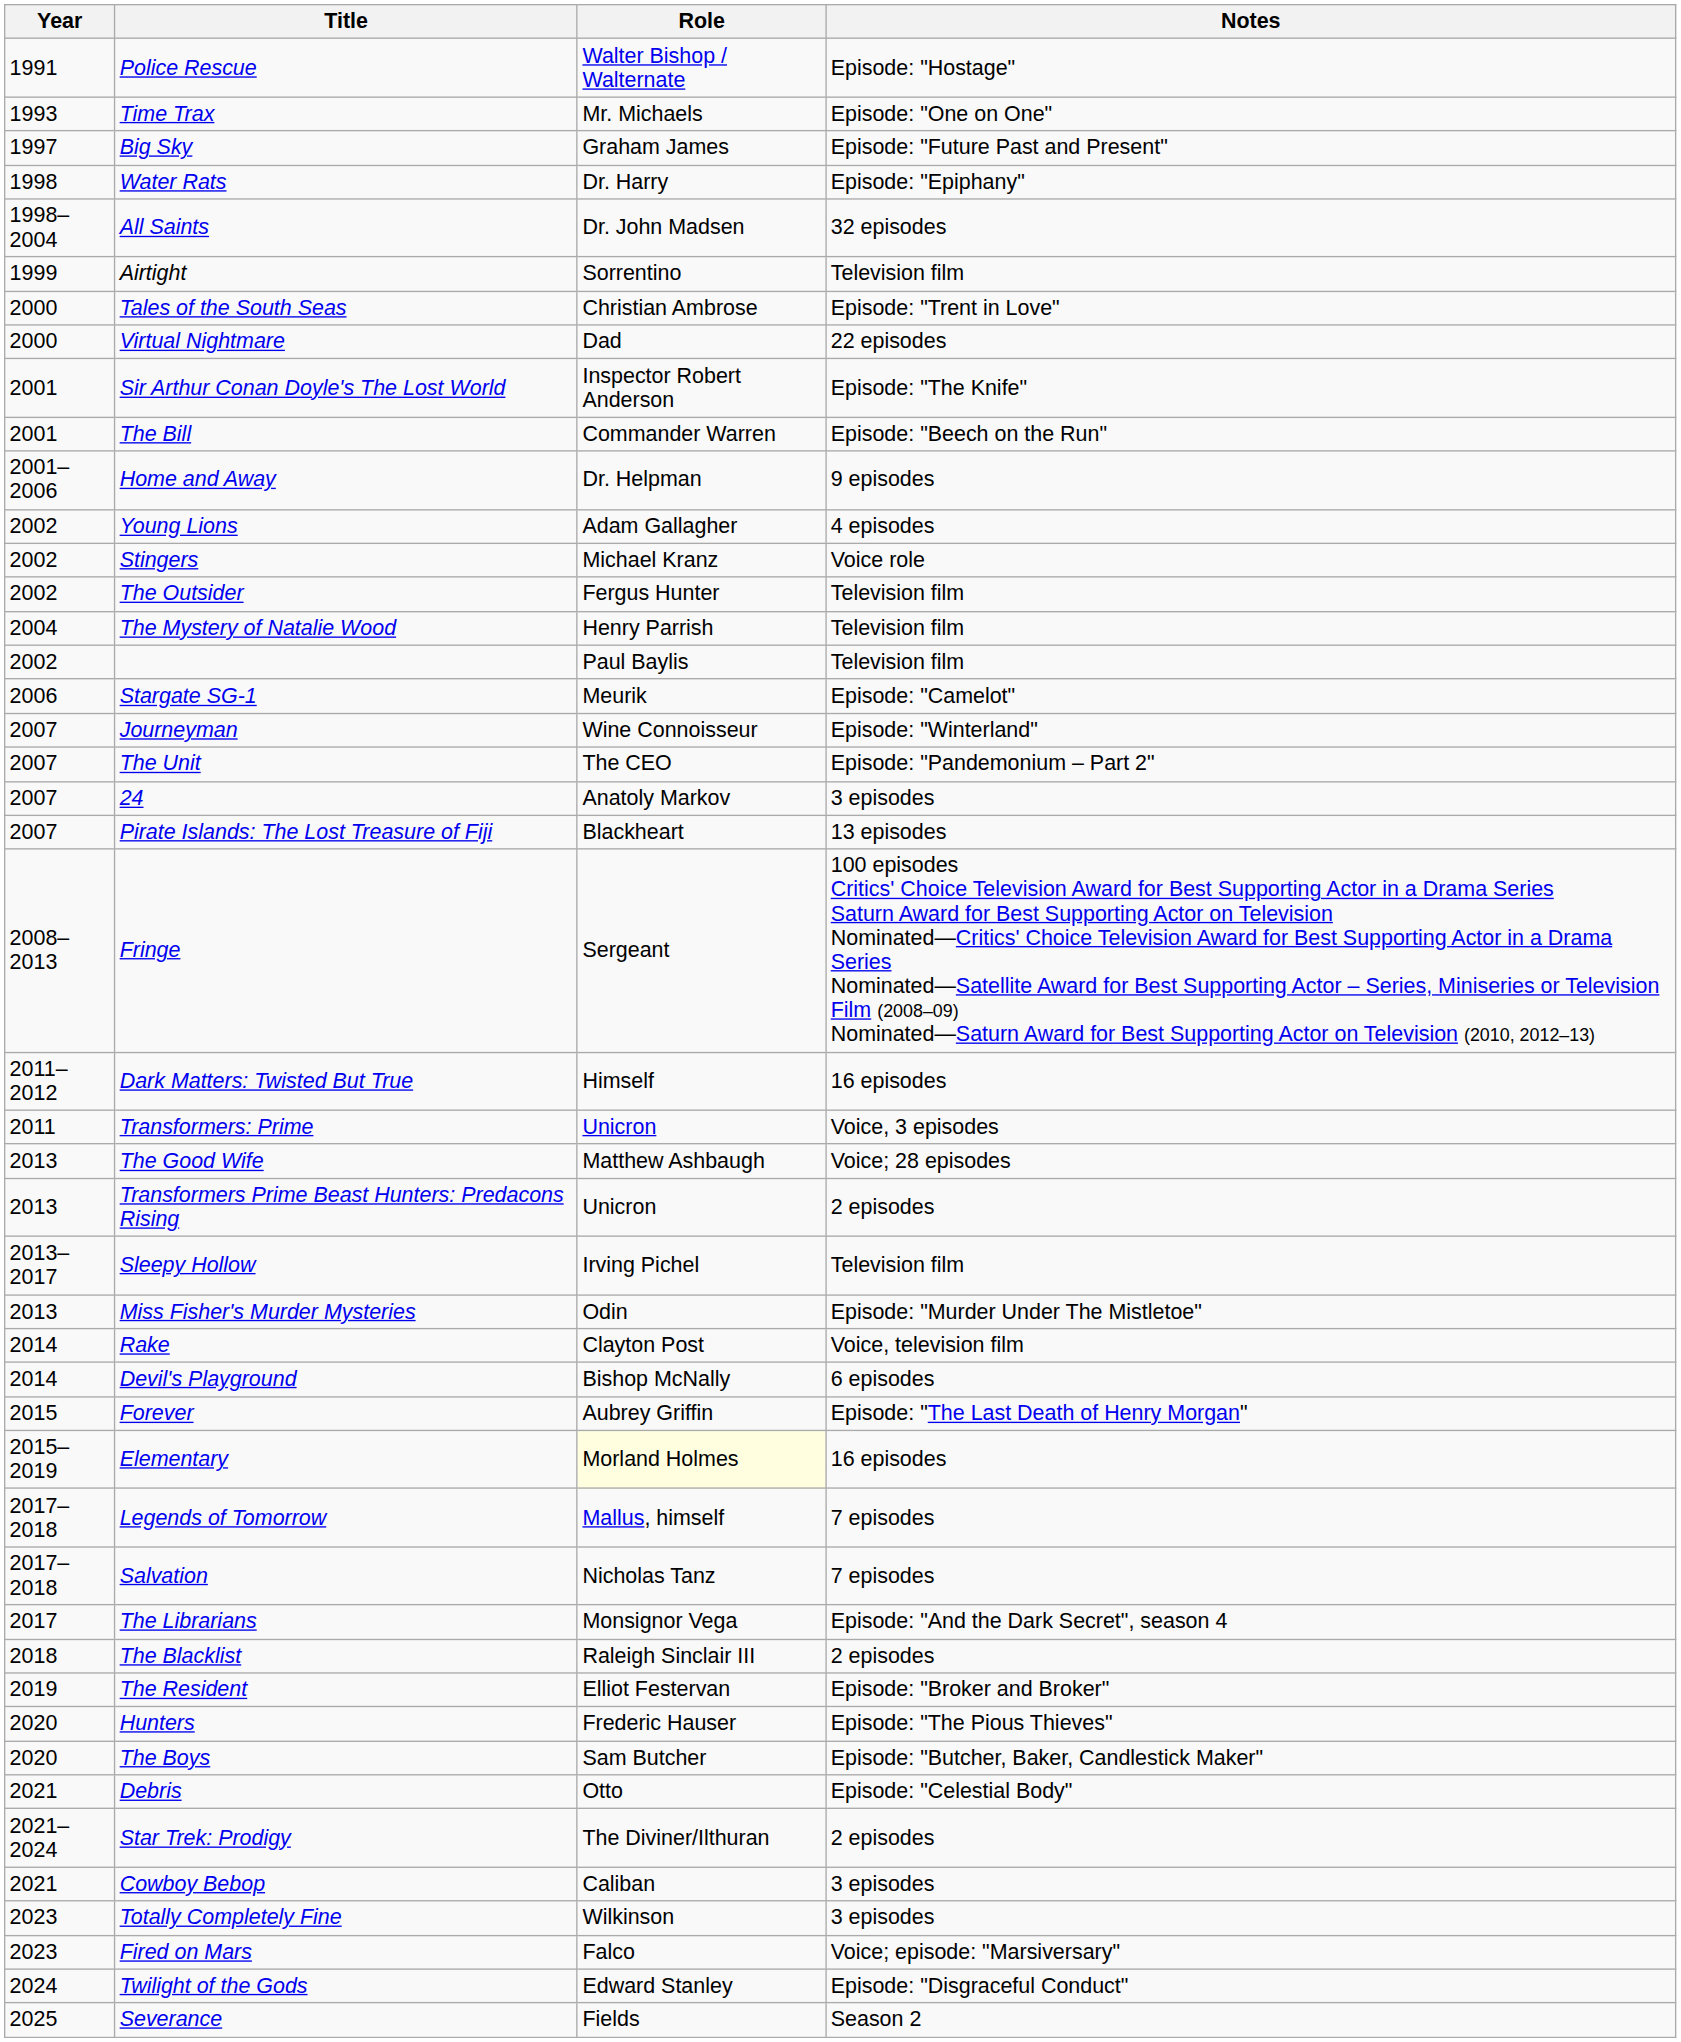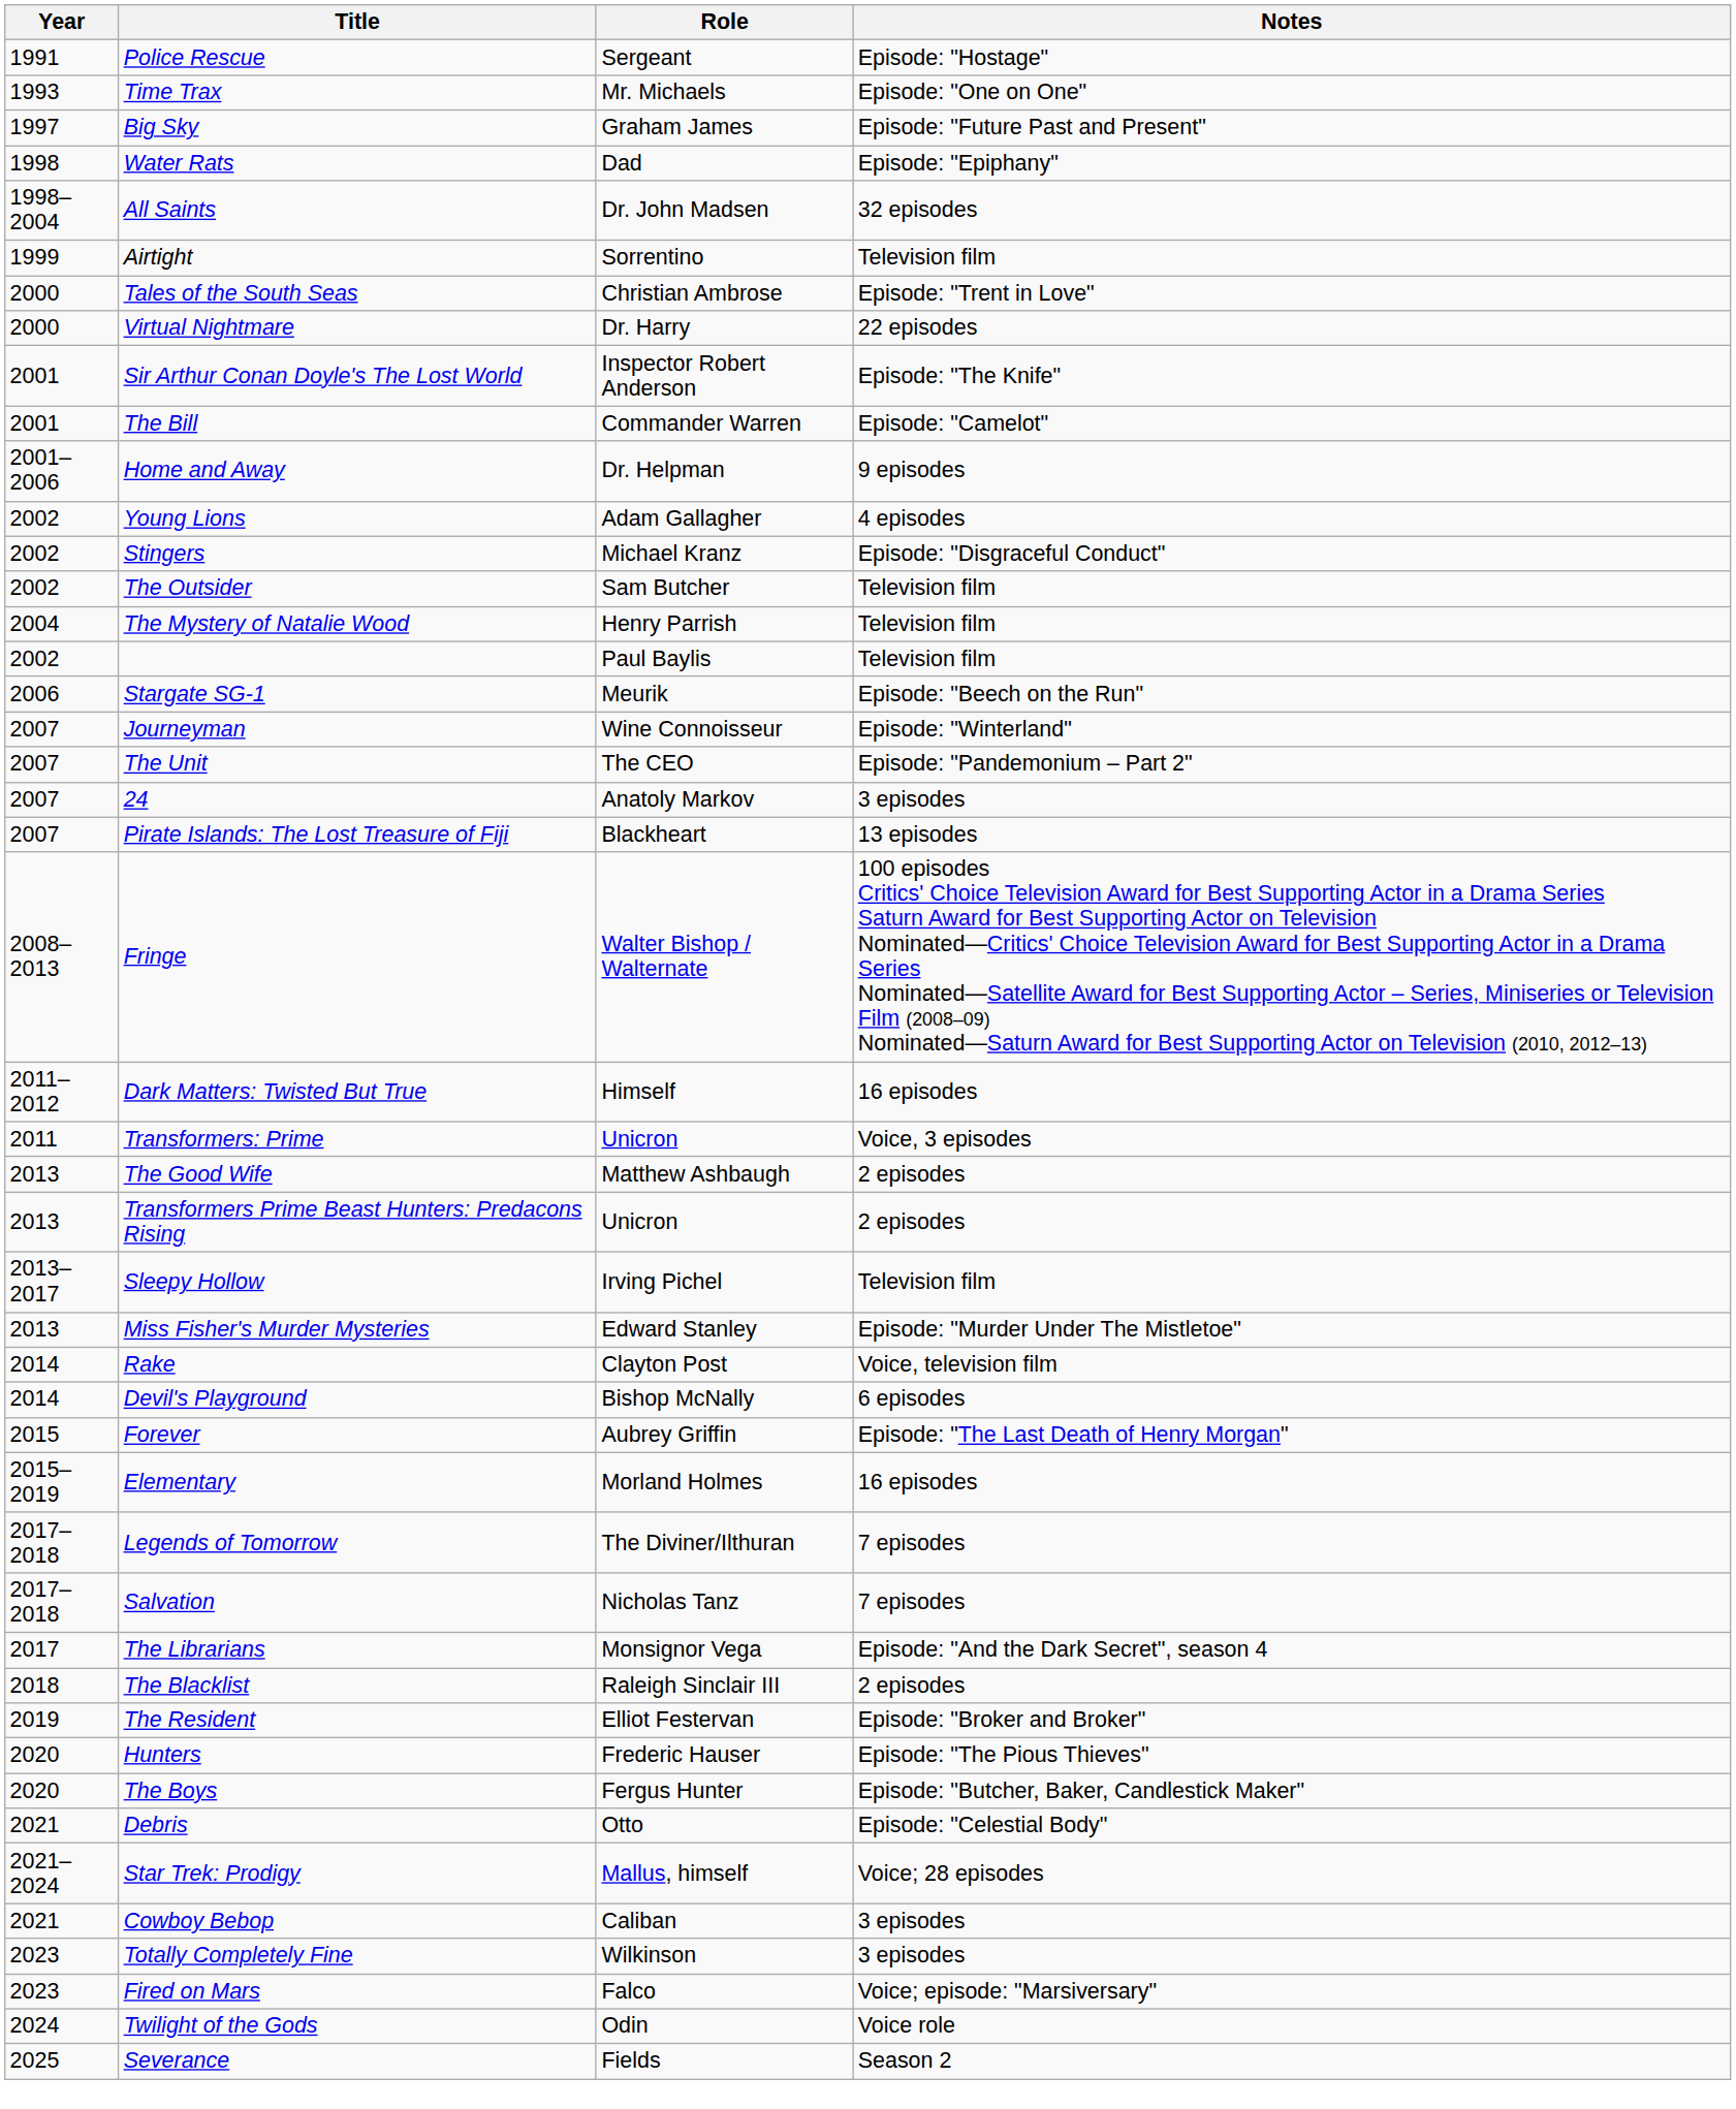 <table class="wikitable sortable">
 <tr>
 <th>Year</th>
 <th>Title</th>
 <th>Role</th>
 <th>Notes</th>
 </tr>
 <tr>
 <td>1991</td>
 <td><em><a href='#'>Police Rescue</a></em></td>
-<td><a href='#'>Walter Bishop / Walternate</a></td>
+<td>Sergeant</td>
 <td>Episode: "Hostage"</td>
 </tr>
 <tr>
 <td>1993</td>
 <td><em><a href='#'>Time Trax</a></em></td>
 <td>Mr. Michaels</td>
 <td>Episode: "One on One"</td>
 </tr>
 <tr>
 <td>1997</td>
 <td><em><a href='#'>Big Sky</a></em></td>
 <td>Graham James</td>
 <td>Episode: "Future Past and Present"</td>
 </tr>
 <tr>
 <td>1998</td>
 <td><em><a href='#'>Water Rats</a></em></td>
-<td>Dr. Harry</td>
+<td>Dad</td>
 <td>Episode: "Epiphany"</td>
 </tr>
 <tr>
 <td>1998–2004</td>
 <td><em><a href='#'>All Saints</a></em></td>
 <td>Dr. John Madsen</td>
 <td>32 episodes</td>
 </tr>
 <tr>
 <td>1999</td>
 <td><em>Airtight</em></td>
 <td>Sorrentino</td>
 <td>Television film</td>
 </tr>
 <tr>
 <td>2000</td>
 <td><em><a href='#'>Tales of the South Seas</a></em></td>
 <td>Christian Ambrose</td>
 <td>Episode: "Trent in Love"</td>
 </tr>
 <tr>
 <td>2000</td>
 <td><em><a href='#'>Virtual Nightmare</a></em></td>
-<td>Dad</td>
+<td>Dr. Harry</td>
 <td>22 episodes</td>
 </tr>
 <tr>
 <td>2001</td>
 <td><em><a href='#'>Sir Arthur Conan Doyle's The Lost World</a></em></td>
 <td>Inspector Robert Anderson</td>
 <td>Episode: "The Knife"</td>
 </tr>
 <tr>
 <td>2001</td>
 <td><em><a href='#'>The Bill</a></em></td>
 <td>Commander Warren</td>
-<td>Episode: "Beech on the Run"</td>
+<td>Episode: "Camelot"</td>
 </tr>
 <tr>
 <td>2001–2006</td>
 <td><em><a href='#'>Home and Away</a></em></td>
 <td>Dr. Helpman</td>
 <td>9 episodes</td>
 </tr>
 <tr>
 <td>2002</td>
 <td><em><a href='#'>Young Lions</a></em></td>
 <td>Adam Gallagher</td>
 <td>4 episodes</td>
 </tr>
 <tr>
 <td>2002</td>
 <td><em><a href='#'>Stingers</a></em></td>
 <td>Michael Kranz</td>
-<td>Voice role</td>
+<td>Episode: "Disgraceful Conduct"</td>
 </tr>
 <tr>
 <td>2002</td>
 <td><em><a href='#'>The Outsider</a></em></td>
-<td>Fergus Hunter</td>
+<td>Sam Butcher</td>
 <td>Television film</td>
 </tr>
 <tr>
 <td>2004</td>
 <td><em><a href='#'>The Mystery of Natalie Wood</a></em></td>
 <td>Henry Parrish</td>
 <td>Television film</td>
 </tr>
 <tr>
 <td>2002</td>
 <td><em></em></td>
 <td>Paul Baylis</td>
 <td>Television film</td>
 </tr>
 <tr>
 <td>2006</td>
 <td><em><a href='#'>Stargate SG-1</a></em></td>
 <td>Meurik</td>
-<td>Episode: "Camelot"</td>
+<td>Episode: "Beech on the Run"</td>
 </tr>
 <tr>
 <td>2007</td>
 <td><em><a href='#'>Journeyman</a></em></td>
 <td>Wine Connoisseur</td>
 <td>Episode: "Winterland"</td>
 </tr>
 <tr>
 <td>2007</td>
 <td><em><a href='#'>The Unit</a></em></td>
 <td>The CEO</td>
 <td>Episode: "Pandemonium – Part 2"</td>
 </tr>
 <tr>
 <td>2007</td>
 <td><em><a href='#'>24</a></em></td>
 <td>Anatoly Markov</td>
 <td>3 episodes</td>
 </tr>
 <tr>
 <td>2007</td>
 <td><em><a href='#'>Pirate Islands: The Lost Treasure of Fiji</a></em></td>
 <td>Blackheart</td>
 <td>13 episodes</td>
 </tr>
 <tr>
 <td>2008–2013</td>
 <td><em><a href='#'>Fringe</a></em></td>
-<td>Sergeant</td>
+<td><a href='#'>Walter Bishop / Walternate</a></td>
 <td>100 episodes<br><a href='#'>Critics' Choice Television Award for Best Supporting Actor in a Drama Series</a><br><a href='#'>Saturn Award for Best Supporting Actor on Television</a><br>Nominated—<a href='#'>Critics' Choice Television Award for Best Supporting Actor in a Drama Series</a><br>Nominated—<a href='#'>Satellite Award for Best Supporting Actor – Series, Miniseries or Television Film</a> <small>(2008–09)</small><br>Nominated—<a href='#'>Saturn Award for Best Supporting Actor on Television</a> <small>(2010, 2012–13)</small></td>
 </tr>
 <tr>
 <td>2011–2012</td>
 <td><em><a href='#'>Dark Matters: Twisted But True</a></em></td>
 <td>Himself</td>
 <td>16 episodes</td>
 </tr>
 <tr>
 <td>2011</td>
 <td><em><a href='#'>Transformers: Prime</a></em></td>
 <td><a href='#'>Unicron</a></td>
 <td>Voice, 3 episodes</td>
 </tr>
 <tr>
 <td>2013</td>
 <td><em><a href='#'>The Good Wife</a></em></td>
 <td>Matthew Ashbaugh</td>
-<td>Voice; 28 episodes</td>
+<td>2 episodes</td>
 </tr>
 <tr>
 <td>2013</td>
 <td><em><a href='#'>Transformers Prime Beast Hunters: Predacons Rising</a></em></td>
 <td>Unicron</td>
 <td>2 episodes</td>
 </tr>
 <tr>
 <td>2013–2017</td>
 <td><em><a href='#'>Sleepy Hollow</a></em></td>
 <td>Irving Pichel</td>
 <td>Television film</td>
 </tr>
 <tr>
 <td>2013</td>
 <td><em><a href='#'>Miss Fisher's Murder Mysteries</a></em></td>
-<td>Odin</td>
+<td>Edward Stanley</td>
 <td>Episode: "Murder Under The Mistletoe"</td>
 </tr>
 <tr>
 <td>2014</td>
 <td><em><a href='#'>Rake</a></em></td>
 <td>Clayton Post</td>
 <td>Voice, television film</td>
 </tr>
 <tr>
 <td>2014</td>
 <td><em><a href='#'>Devil's Playground</a></em></td>
 <td>Bishop McNally</td>
 <td>6 episodes</td>
 </tr>
 <tr>
 <td>2015</td>
 <td><em><a href='#'>Forever</a></em></td>
 <td>Aubrey Griffin</td>
 <td>Episode: "<a href='#'>The Last Death of Henry Morgan</a>"</td>
 </tr>
 <tr>
 <td>2015–2019</td>
 <td><em><a href='#'>Elementary</a></em></td>
-<td style="background: lightyellow;">Morland Holmes</td>
+<td>Morland Holmes</td>
 <td>16 episodes</td>
 </tr>
 <tr>
 <td>2017–2018</td>
 <td><em><a href='#'>Legends of Tomorrow</a></em></td>
-<td><a href='#'>Mallus</a>, himself</td>
+<td>The Diviner/Ilthuran</td>
 <td>7 episodes</td>
 </tr>
 <tr>
 <td>2017–2018</td>
 <td><em><a href='#'>Salvation</a></em></td>
 <td>Nicholas Tanz</td>
 <td>7 episodes</td>
 </tr>
 <tr>
 <td>2017</td>
 <td><em><a href='#'>The Librarians</a></em></td>
 <td>Monsignor Vega</td>
 <td>Episode: "And the Dark Secret", season 4</td>
 </tr>
 <tr>
 <td>2018</td>
 <td><em><a href='#'>The Blacklist</a></em></td>
 <td>Raleigh Sinclair III</td>
 <td>2 episodes</td>
 </tr>
 <tr>
 <td>2019</td>
 <td><em><a href='#'>The Resident</a></em></td>
 <td>Elliot Festervan</td>
 <td>Episode: "Broker and Broker"</td>
 </tr>
 <tr>
 <td>2020</td>
 <td><em><a href='#'>Hunters</a></em></td>
 <td>Frederic Hauser</td>
 <td>Episode: "The Pious Thieves"</td>
 </tr>
 <tr>
 <td>2020</td>
 <td><em><a href='#'>The Boys</a></em></td>
-<td>Sam Butcher</td>
+<td>Fergus Hunter</td>
 <td>Episode: "Butcher, Baker, Candlestick Maker"</td>
 </tr>
 <tr>
 <td>2021</td>
 <td><em><a href='#'>Debris</a></em></td>
 <td>Otto</td>
 <td>Episode: "Celestial Body"</td>
 </tr>
 <tr>
 <td>2021–2024</td>
 <td><em><a href='#'>Star Trek: Prodigy</a></em></td>
-<td>The Diviner/Ilthuran</td>
-<td>2 episodes</td>
+<td><a href='#'>Mallus</a>, himself</td>
+<td>Voice; 28 episodes</td>
 </tr>
 <tr>
 <td>2021</td>
 <td><em><a href='#'>Cowboy Bebop</a></em></td>
 <td>Caliban</td>
 <td>3 episodes</td>
 </tr>
 <tr>
 <td>2023</td>
 <td><em><a href='#'>Totally Completely Fine</a></em></td>
 <td>Wilkinson</td>
 <td>3 episodes</td>
 </tr>
 <tr>
 <td>2023</td>
 <td><em><a href='#'>Fired on Mars</a></em></td>
 <td>Falco</td>
 <td>Voice; episode: "Marsiversary"</td>
 </tr>
 <tr>
 <td>2024</td>
 <td><em><a href='#'>Twilight of the Gods</a></em></td>
-<td>Edward Stanley</td>
-<td>Episode: "Disgraceful Conduct"</td>
+<td>Odin</td>
+<td>Voice role</td>
 </tr>
 <tr>
 <td>2025</td>
 <td><em><a href='#'>Severance</a></em></td>
 <td>Fields</td>
 <td>Season 2</td>
 </tr>
 </table>
